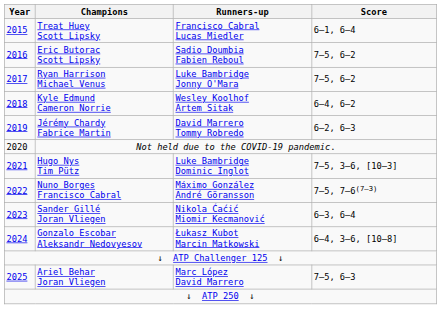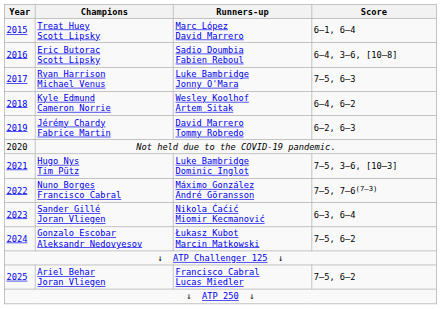 <table class="wikitable">
 <tr>
 <th style="width:40px">Year</th>
 <th style="width:200px">Champions</th>
 <th style="width:200px">Runners-up</th>
 <th style="width:180px" class="unsortable">Score</th>
 </tr>
 <tr>
 <td><a href='#'>2015</a></td>
 <td> <a href='#'>Treat Huey</a><br> <a href='#'>Scott Lipsky</a></td>
-<td> <a href='#'>Francisco Cabral</a><br> <a href='#'>Lucas Miedler</a></td>
+<td> <a href='#'>Marc López</a><br> <a href='#'>David Marrero</a></td>
 <td>6–1, 6–4</td>
 </tr>
 <tr>
 <td><a href='#'>2016</a></td>
 <td> <a href='#'>Eric Butorac</a><br> <a href='#'>Scott Lipsky</a></td>
 <td> <a href='#'>Sadio Doumbia</a><br> <a href='#'>Fabien Reboul</a></td>
-<td>7–5, 6–2</td>
+<td>6–4, 3–6, [10–8]</td>
 </tr>
 <tr>
 <td><a href='#'>2017</a></td>
 <td> <a href='#'>Ryan Harrison</a><br> <a href='#'>Michael Venus</a></td>
 <td> <a href='#'>Luke Bambridge</a><br> <a href='#'>Jonny O'Mara</a></td>
-<td>7–5, 6–2</td>
+<td>7–5, 6–3</td>
 </tr>
 <tr>
 <td><a href='#'>2018</a></td>
 <td> <a href='#'>Kyle Edmund</a><br> <a href='#'>Cameron Norrie</a></td>
 <td> <a href='#'>Wesley Koolhof</a><br> <a href='#'>Artem Sitak</a></td>
 <td>6–4, 6–2</td>
 </tr>
 <tr>
 <td><a href='#'>2019</a></td>
 <td> <a href='#'>Jérémy Chardy</a><br> <a href='#'>Fabrice Martin</a></td>
 <td> <a href='#'>David Marrero</a><br> <a href='#'>Tommy Robredo</a></td>
 <td>6–2, 6–3</td>
 </tr>
 <tr>
 <td>2020</td>
 <td colspan="3" style="text-align:center;"><em>Not held due to the COVID-19 pandemic</em>.</td>
 </tr>
 <tr>
 <td><a href='#'>2021</a></td>
 <td> <a href='#'>Hugo Nys</a><br> <a href='#'>Tim Pütz</a></td>
 <td> <a href='#'>Luke Bambridge</a><br> <a href='#'>Dominic Inglot</a></td>
 <td>7–5, 3–6, [10–3]</td>
 </tr>
 <tr>
 <td><a href='#'>2022</a></td>
 <td> <a href='#'>Nuno Borges</a><br> <a href='#'>Francisco Cabral</a></td>
 <td> <a href='#'>Máximo González</a><br> <a href='#'>André Göransson</a></td>
 <td>7–5, 7–6<sup>(7–3)</sup></td>
 </tr>
 <tr>
 <td><a href='#'>2023</a></td>
 <td> <a href='#'>Sander Gillé</a><br> <a href='#'>Joran Vliegen</a></td>
 <td> <a href='#'>Nikola Ćaćić</a><br> <a href='#'>Miomir Kecmanović</a></td>
 <td>6–3, 6–4</td>
 </tr>
 <tr>
 <td><a href='#'>2024</a></td>
 <td> <a href='#'>Gonzalo Escobar</a><br> <a href='#'>Aleksandr Nedovyesov</a></td>
 <td> <a href='#'>Łukasz Kubot</a><br> <a href='#'>Marcin Matkowski</a></td>
-<td>6–4, 3–6, [10–8]</td>
+<td>7–5, 6–2</td>
 </tr>
 <tr>
 <td align=center colspan="4">↓  <a href='#'>ATP Challenger 125</a>  ↓</td>
 </tr>
 <tr>
 <td><a href='#'>2025</a></td>
 <td> <a href='#'>Ariel Behar</a><br> <a href='#'>Joran Vliegen</a></td>
-<td> <a href='#'>Marc López</a><br> <a href='#'>David Marrero</a></td>
-<td>7–5, 6–3</td>
+<td> <a href='#'>Francisco Cabral</a><br> <a href='#'>Lucas Miedler</a></td>
+<td>7–5, 6–2</td>
 </tr>
 <tr>
 <td align=center colspan="4">↓  <a href='#'>ATP 250</a>  ↓</td>
 </tr>
 </table>
